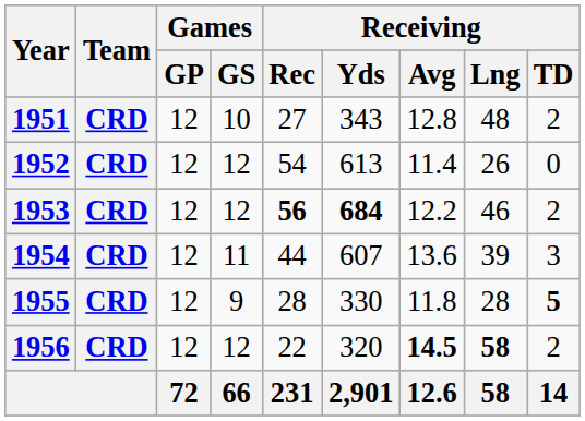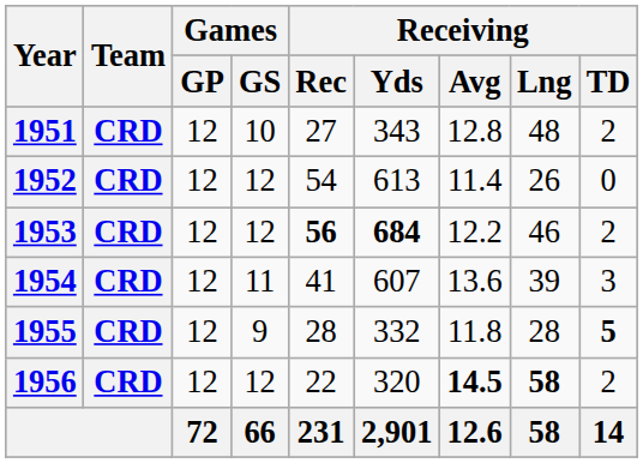 <table class="wikitable" style="text-align:center">
 <tr>
 <th rowspan="2">Year</th>
 <th rowspan="2">Team</th>
 <th colspan="2">Games</th>
 <th colspan="5">Receiving</th>
 </tr>
 <tr>
 <th>GP</th>
 <th>GS</th>
 <th>Rec</th>
 <th>Yds</th>
 <th>Avg</th>
 <th>Lng</th>
 <th>TD</th>
 </tr>
 <tr>
 <th><a href='#'>1951</a></th>
 <th><a href='#'>CRD</a></th>
 <td>12</td>
 <td>10</td>
 <td>27</td>
 <td>343</td>
 <td>12.8</td>
 <td>48</td>
 <td>2</td>
 </tr>
 <tr>
 <th><a href='#'>1952</a></th>
 <th><a href='#'>CRD</a></th>
 <td>12</td>
 <td>12</td>
 <td>54</td>
 <td>613</td>
 <td>11.4</td>
 <td>26</td>
 <td>0</td>
 </tr>
 <tr>
 <th><a href='#'>1953</a></th>
 <th><a href='#'>CRD</a></th>
 <td>12</td>
 <td>12</td>
 <td><strong>56</strong></td>
 <td><strong>684</strong></td>
 <td>12.2</td>
 <td>46</td>
 <td>2</td>
 </tr>
 <tr>
 <th><a href='#'>1954</a></th>
 <th><a href='#'>CRD</a></th>
 <td>12</td>
 <td>11</td>
-<td>44</td>
+<td>41</td>
 <td>607</td>
 <td>13.6</td>
 <td>39</td>
 <td>3</td>
 </tr>
 <tr>
 <th><a href='#'>1955</a></th>
 <th><a href='#'>CRD</a></th>
 <td>12</td>
 <td>9</td>
 <td>28</td>
-<td>330</td>
+<td>332</td>
 <td>11.8</td>
 <td>28</td>
 <td><strong>5</strong></td>
 </tr>
 <tr>
 <th><a href='#'>1956</a></th>
 <th><a href='#'>CRD</a></th>
 <td>12</td>
 <td>12</td>
 <td>22</td>
 <td>320</td>
 <td><strong>14.5</strong></td>
 <td><strong>58</strong></td>
 <td>2</td>
 </tr>
 <tr>
 <th colspan="2"></th>
 <th>72</th>
 <th>66</th>
 <th>231</th>
 <th>2,901</th>
 <th>12.6</th>
 <th>58</th>
 <th>14</th>
 </tr>
 </table>
